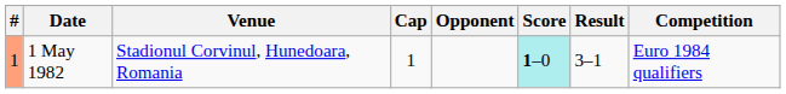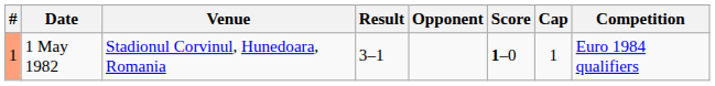 <table class="wikitable sortable" style="font-size:90%">
 <tr>
 <th>#</th>
 <th>Date</th>
 <th>Venue</th>
-<th>Cap</th>
+<th>Result</th>
 <th>Opponent</th>
 <th>Score</th>
-<th>Result</th>
+<th>Cap</th>
 <th>Competition</th>
 </tr>
 <tr>
 <td style="background: lightsalmon;">1</td>
 <td>1 May 1982</td>
 <td><a href='#'>Stadionul Corvinul</a>, <a href='#'>Hunedoara</a>, <a href='#'>Romania</a></td>
+<td>3–1</td>
+<td></td>
+<td><strong>1</strong>–0</td>
 <td align=center>1</td>
-<td></td>
-<td style="background: paleturquoise;"><strong>1</strong>–0</td>
-<td>3–1</td>
 <td><a href='#'>Euro 1984 qualifiers</a></td>
 </tr>
 </table>
